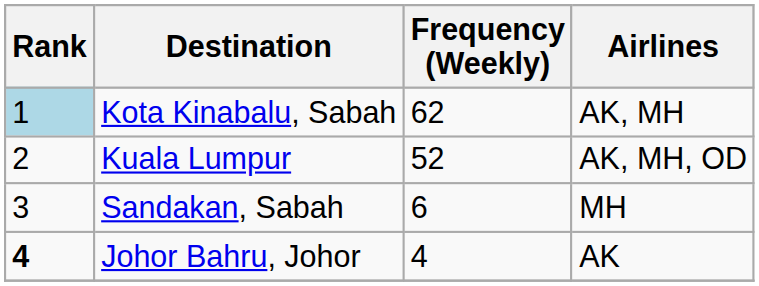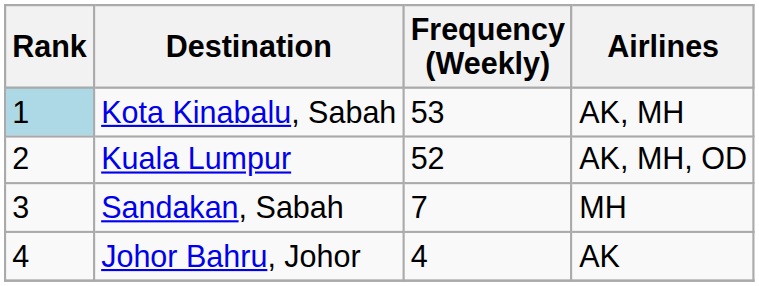 <table class="wikitable sortable" style="font-size:90%; align=center;">
 <tr bgcolor=darkgrey>
 <th>Rank</th>
 <th>Destination</th>
 <th>Frequency<br>(Weekly)</th>
 <th>Airlines</th>
 </tr>
 <tr>
 <td style="background: lightblue;">1</td>
 <td> <a href='#'>Kota Kinabalu</a>, Sabah</td>
-<td>62</td>
+<td>53</td>
 <td>AK, MH</td>
 </tr>
 <tr>
 <td>2</td>
 <td> <a href='#'>Kuala Lumpur</a></td>
 <td>52</td>
 <td>AK, MH, OD</td>
 </tr>
 <tr>
 <td>3</td>
 <td> <a href='#'>Sandakan</a>, Sabah</td>
-<td>6</td>
+<td>7</td>
 <td>MH</td>
 </tr>
 <tr>
-<td><strong>4</strong></td>
+<td>4</td>
 <td> <a href='#'>Johor Bahru</a>, Johor</td>
 <td>4</td>
 <td>AK</td>
 </tr>
 <tr>
 </tr>
 </table>
